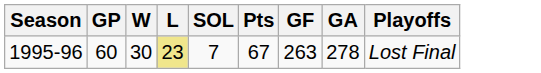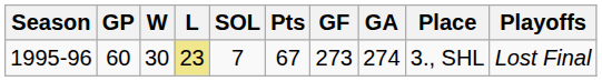 <table class="wikitable">
 <tr>
 <th>Season</th>
 <th>GP</th>
 <th>W</th>
 <th>L</th>
 <th>SOL</th>
 <th>Pts</th>
 <th>GF</th>
 <th>GA</th>
+<th>Place</th>
 <th>Playoffs</th>
 </tr>
 <tr align="center">
 <td>1995-96</td>
 <td>60</td>
 <td>30</td>
 <td style="background: khaki;">23</td>
 <td>7</td>
 <td>67</td>
-<td>263</td>
-<td>278</td>
+<td>273</td>
+<td>274</td>
+<td align="left">3., SHL</td>
 <td><em>Lost Final</em></td>
 </tr>
 </table>
